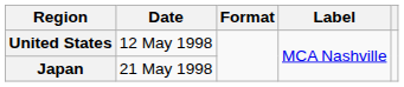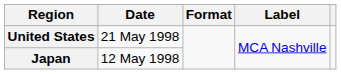 <table class="wikitable plainrowheaders">
 <tr>
 <th scope="col">Region</th>
 <th scope="col">Date</th>
 <th scope="col">Format</th>
 <th scope="col">Label</th>
 <th scope="col"></th>
 </tr>
 <tr>
 <th scope="row">United States</th>
-<td>12 May 1998</td>
+<td>21 May 1998</td>
 <td rowspan="2"></td>
 <td rowspan="2"><a href='#'>MCA Nashville</a></td>
 <td rowspan="2" align="center"></td>
 </tr>
 <tr>
 <th scope="row">Japan</th>
-<td>21 May 1998</td>
+<td>12 May 1998</td>
 </tr>
 </table>
